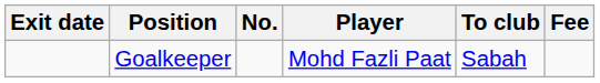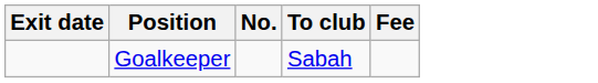 <table class="wikitable sortable">
 <tr>
 <th>Exit date</th>
 <th>Position</th>
 <th>No.</th>
-<th>Player</th>
 <th>To club</th>
 <th>Fee</th>
 </tr>
 <tr>
 <td></td>
 <td><a href='#'>Goalkeeper</a></td>
 <td></td>
-<td align="left"> <a href='#'>Mohd Fazli Paat</a></td>
 <td align="left"> <a href='#'>Sabah</a></td>
 <td align=right></td>
 </tr>
 </table>
